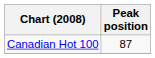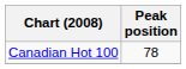 <table class="wikitable sortable">
 <tr>
 <th align="left">Chart (2008)</th>
 <th style="text-align:center;">Peak<br>position</th>
 </tr>
 <tr>
 <td><a href='#'>Canadian Hot 100</a></td>
-<td style="text-align:center;">87</td>
+<td style="text-align:center;">78</td>
 </tr>
 <tr>
 </tr>
 </table>
